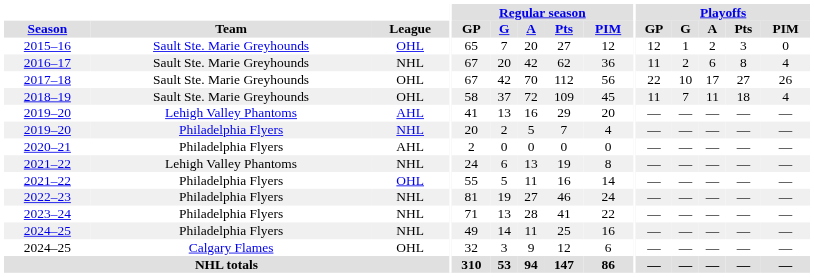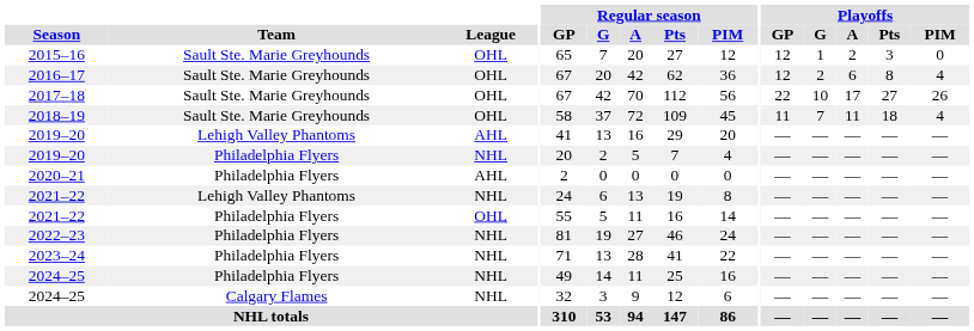 <table border="0" cellpadding="1" cellspacing="0" style="text-align:center; width:60em">
 <tr bgcolor="#e0e0e0">
 <th colspan="3" bgcolor="#ffffff"></th>
 <th rowspan="99" bgcolor="#ffffff"></th>
 <th colspan="5"><a href='#'>Regular season</a></th>
 <th rowspan="99" bgcolor="#ffffff"></th>
 <th colspan="5"><a href='#'>Playoffs</a></th>
 </tr>
 <tr bgcolor="#e0e0e0">
 <th><a href='#'>Season</a></th>
 <th>Team</th>
 <th>League</th>
 <th>GP</th>
 <th><a href='#'>G</a></th>
 <th><a href='#'>A</a></th>
 <th><a href='#'>Pts</a></th>
 <th><a href='#'>PIM</a></th>
 <th>GP</th>
 <th>G</th>
 <th>A</th>
 <th>Pts</th>
 <th>PIM</th>
 </tr>
 <tr>
 <td><a href='#'>2015–16</a></td>
 <td><a href='#'>Sault Ste. Marie Greyhounds</a></td>
 <td><a href='#'>OHL</a></td>
 <td>65</td>
 <td>7</td>
 <td>20</td>
 <td>27</td>
 <td>12</td>
 <td>12</td>
 <td>1</td>
 <td>2</td>
 <td>3</td>
 <td>0</td>
 </tr>
 <tr bgcolor="#f0f0f0">
 <td><a href='#'>2016–17</a></td>
 <td>Sault Ste. Marie Greyhounds</td>
-<td>NHL</td>
+<td>OHL</td>
 <td>67</td>
 <td>20</td>
 <td>42</td>
 <td>62</td>
 <td>36</td>
-<td>11</td>
+<td>12</td>
 <td>2</td>
 <td>6</td>
 <td>8</td>
 <td>4</td>
 </tr>
 <tr>
 <td><a href='#'>2017–18</a></td>
 <td>Sault Ste. Marie Greyhounds</td>
 <td>OHL</td>
 <td>67</td>
 <td>42</td>
 <td>70</td>
 <td>112</td>
 <td>56</td>
 <td>22</td>
 <td>10</td>
 <td>17</td>
 <td>27</td>
 <td>26</td>
 </tr>
 <tr bgcolor="#f0f0f0">
 <td><a href='#'>2018–19</a></td>
 <td>Sault Ste. Marie Greyhounds</td>
 <td>OHL</td>
 <td>58</td>
 <td>37</td>
 <td>72</td>
 <td>109</td>
 <td>45</td>
 <td>11</td>
 <td>7</td>
 <td>11</td>
 <td>18</td>
 <td>4</td>
 </tr>
 <tr>
 <td><a href='#'>2019–20</a></td>
 <td><a href='#'>Lehigh Valley Phantoms</a></td>
 <td><a href='#'>AHL</a></td>
 <td>41</td>
 <td>13</td>
 <td>16</td>
 <td>29</td>
 <td>20</td>
 <td>—</td>
 <td>—</td>
 <td>—</td>
 <td>—</td>
 <td>—</td>
 </tr>
 <tr bgcolor="#f0f0f0">
 <td><a href='#'>2019–20</a></td>
 <td><a href='#'>Philadelphia Flyers</a></td>
 <td><a href='#'>NHL</a></td>
 <td>20</td>
 <td>2</td>
 <td>5</td>
 <td>7</td>
 <td>4</td>
 <td>—</td>
 <td>—</td>
 <td>—</td>
 <td>—</td>
 <td>—</td>
 </tr>
 <tr>
 <td><a href='#'>2020–21</a></td>
 <td>Philadelphia Flyers</td>
 <td>AHL</td>
 <td>2</td>
 <td>0</td>
 <td>0</td>
 <td>0</td>
 <td>0</td>
 <td>—</td>
 <td>—</td>
 <td>—</td>
 <td>—</td>
 <td>—</td>
 </tr>
 <tr bgcolor="#f0f0f0">
 <td><a href='#'>2021–22</a></td>
 <td>Lehigh Valley Phantoms</td>
 <td>NHL</td>
 <td>24</td>
 <td>6</td>
 <td>13</td>
 <td>19</td>
 <td>8</td>
 <td>—</td>
 <td>—</td>
 <td>—</td>
 <td>—</td>
 <td>—</td>
 </tr>
 <tr>
 <td><a href='#'>2021–22</a></td>
 <td>Philadelphia Flyers</td>
 <td><a href='#'>OHL</a></td>
 <td>55</td>
 <td>5</td>
 <td>11</td>
 <td>16</td>
 <td>14</td>
 <td>—</td>
 <td>—</td>
 <td>—</td>
 <td>—</td>
 <td>—</td>
 </tr>
 <tr bgcolor="#f0f0f0">
 <td><a href='#'>2022–23</a></td>
 <td>Philadelphia Flyers</td>
 <td>NHL</td>
 <td>81</td>
 <td>19</td>
 <td>27</td>
 <td>46</td>
 <td>24</td>
 <td>—</td>
 <td>—</td>
 <td>—</td>
 <td>—</td>
 <td>—</td>
 </tr>
 <tr>
 <td><a href='#'>2023–24</a></td>
 <td>Philadelphia Flyers</td>
 <td>NHL</td>
 <td>71</td>
 <td>13</td>
 <td>28</td>
 <td>41</td>
 <td>22</td>
 <td>—</td>
 <td>—</td>
 <td>—</td>
 <td>—</td>
 <td>—</td>
 </tr>
 <tr bgcolor="#f0f0f0">
 <td><a href='#'>2024–25</a></td>
 <td>Philadelphia Flyers</td>
 <td>NHL</td>
 <td>49</td>
 <td>14</td>
 <td>11</td>
 <td>25</td>
 <td>16</td>
 <td>—</td>
 <td>—</td>
 <td>—</td>
 <td>—</td>
 <td>—</td>
 </tr>
 <tr>
 <td>2024–25</td>
 <td><a href='#'>Calgary Flames</a></td>
-<td>OHL</td>
+<td>NHL</td>
 <td>32</td>
 <td>3</td>
 <td>9</td>
 <td>12</td>
 <td>6</td>
 <td>—</td>
 <td>—</td>
 <td>—</td>
 <td>—</td>
 <td>—</td>
 </tr>
 <tr bgcolor="#e0e0e0">
 <th colspan="3">NHL totals</th>
 <th>310</th>
 <th>53</th>
 <th>94</th>
 <th>147</th>
 <th>86</th>
 <th>—</th>
 <th>—</th>
 <th>—</th>
 <th>—</th>
 <th>—</th>
 </tr>
 </table>
